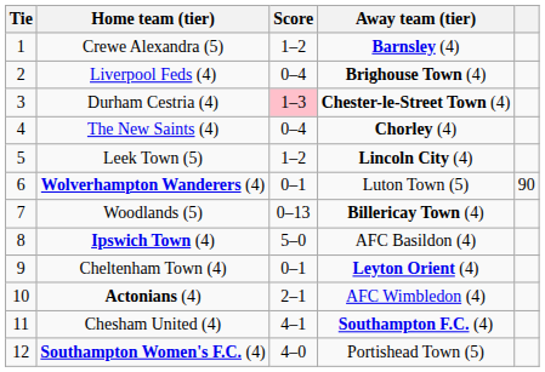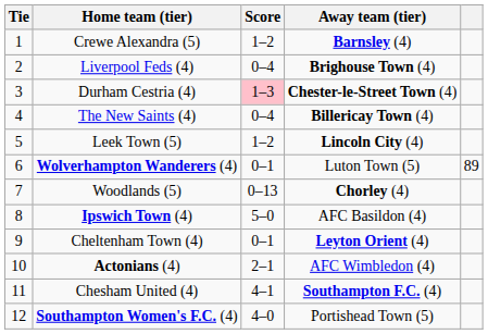 <table class="wikitable" style="text-align:center; font-size:85%">
 <tr>
 <th>Tie</th>
 <th>Home team (tier)</th>
 <th>Score</th>
 <th>Away team (tier)</th>
 <th></th>
 </tr>
 <tr>
 <td>1</td>
 <td>Crewe Alexandra (5)</td>
 <td>1–2 </td>
 <td><strong><a href='#'>Barnsley</a></strong> (4)</td>
 <td></td>
 </tr>
 <tr>
 <td>2</td>
 <td><a href='#'>Liverpool Feds</a> (4)</td>
 <td>0–4</td>
 <td><strong>Brighouse Town</strong> (4)</td>
 <td></td>
 </tr>
 <tr>
 <td>3</td>
 <td>Durham Cestria (4)</td>
 <td style="background: pink;">1–3</td>
 <td><strong>Chester-le-Street Town</strong> (4)</td>
 <td></td>
 </tr>
 <tr>
 <td>4</td>
 <td><a href='#'>The New Saints</a> (4)</td>
 <td>0–4</td>
-<td><strong>Chorley</strong> (4)</td>
+<td><strong>Billericay Town</strong> (4)</td>
 <td></td>
 </tr>
 <tr>
 <td>5</td>
 <td>Leek Town (5)</td>
 <td>1–2 </td>
 <td><strong>Lincoln City</strong> (4)</td>
 <td></td>
 </tr>
 <tr>
 <td>6</td>
 <td><strong><a href='#'>Wolverhampton Wanderers</a></strong> (4)</td>
 <td>0–1</td>
 <td>Luton Town (5)</td>
-<td>90</td>
+<td>89</td>
 </tr>
 <tr>
 <td>7</td>
 <td>Woodlands (5)</td>
 <td>0–13</td>
-<td><strong>Billericay Town</strong> (4)</td>
+<td><strong>Chorley</strong> (4)</td>
 <td></td>
 </tr>
 <tr>
 <td>8</td>
 <td><strong><a href='#'>Ipswich Town</a></strong> (4)</td>
 <td>5–0</td>
 <td>AFC Basildon (4)</td>
 <td></td>
 </tr>
 <tr>
 <td>9</td>
 <td>Cheltenham Town (4)</td>
 <td>0–1</td>
 <td><strong><a href='#'>Leyton Orient</a></strong> (4)</td>
 <td></td>
 </tr>
 <tr>
 <td>10</td>
 <td><strong>Actonians</strong> (4)</td>
 <td>2–1</td>
 <td><a href='#'>AFC Wimbledon</a> (4)</td>
 <td></td>
 </tr>
 <tr>
 <td>11</td>
 <td>Chesham United (4)</td>
 <td>4–1</td>
 <td><strong><a href='#'>Southampton F.C.</a></strong> (4)</td>
 <td></td>
 </tr>
 <tr>
 <td>12</td>
 <td><strong><a href='#'>Southampton Women's F.C.</a></strong> (4)</td>
 <td>4–0</td>
 <td>Portishead Town (5)</td>
 <td></td>
 </tr>
 </table>
